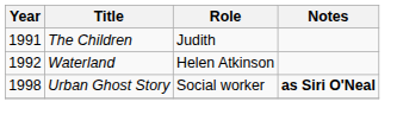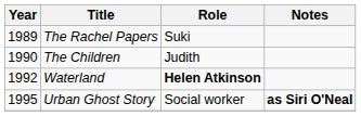 <table class="wikitable sortable">
 <tr>
 <th>Year</th>
 <th>Title</th>
 <th>Role</th>
 <th>Notes</th>
 </tr>
 <tr>
-<td>1991</td>
+<td>1989</td>
+<td><em>The Rachel Papers</em></td>
+<td>Suki</td>
+<td></td>
+</tr>
+<tr>
+<td>1990</td>
 <td><em>The Children</em></td>
 <td>Judith</td>
 <td></td>
 </tr>
 <tr>
 <td>1992</td>
 <td><em>Waterland</em></td>
-<td>Helen Atkinson</td>
+<td><strong>Helen Atkinson</strong></td>
 <td></td>
 </tr>
 <tr>
-<td>1998</td>
+<td>1995</td>
 <td><em>Urban Ghost Story</em></td>
 <td>Social worker</td>
 <td><strong>as Siri O'Neal</strong></td>
 </tr>
 <tr>
 </tr>
 </table>
